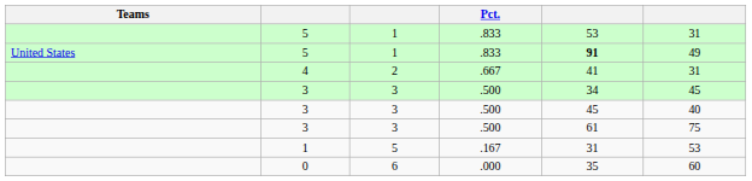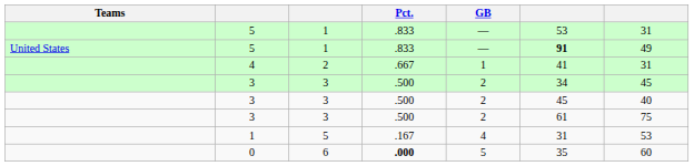 <table class="wikitable" width="50%" style="text-align:center;">
 <tr>
 <th width="20%">Teams</th>
 <th width="7%"></th>
 <th width="7%"></th>
 <th width="8%"><a href='#'>Pct.</a></th>
+<th width="7%"><a href='#'>GB</a></th>
 <th width="8%"></th>
 <th width="8%"></th>
 </tr>
 <tr bgcolor="ccffcc">
 <td align=left></td>
 <td>5</td>
 <td>1</td>
 <td>.833</td>
+<td>—</td>
 <td>53</td>
 <td>31</td>
 </tr>
 <tr bgcolor="ccffcc">
 <td align=left> <a href='#'>United States</a></td>
 <td>5</td>
 <td>1</td>
 <td>.833</td>
+<td>—</td>
 <td><strong>91</strong></td>
 <td>49</td>
 </tr>
 <tr bgcolor="ccffcc">
 <td align=left></td>
 <td>4</td>
 <td>2</td>
 <td>.667</td>
+<td>1</td>
 <td>41</td>
 <td>31</td>
 </tr>
 <tr bgcolor="ccffcc">
 <td align=left></td>
 <td>3</td>
 <td>3</td>
 <td>.500</td>
+<td>2</td>
 <td>34</td>
 <td>45</td>
 </tr>
 <tr>
 <td align=left></td>
 <td>3</td>
 <td>3</td>
 <td>.500</td>
+<td>2</td>
 <td>45</td>
 <td>40</td>
 </tr>
 <tr>
 <td align=left></td>
 <td>3</td>
 <td>3</td>
 <td>.500</td>
+<td>2</td>
 <td>61</td>
 <td>75</td>
 </tr>
 <tr>
 <td align=left></td>
 <td>1</td>
 <td>5</td>
 <td>.167</td>
+<td>4</td>
 <td>31</td>
 <td>53</td>
 </tr>
 <tr>
 <td align=left></td>
 <td>0</td>
 <td>6</td>
-<td>.000</td>
+<td><strong>.000</strong></td>
+<td>5</td>
 <td>35</td>
 <td>60</td>
 </tr>
 </table>
